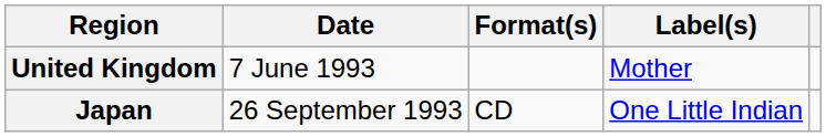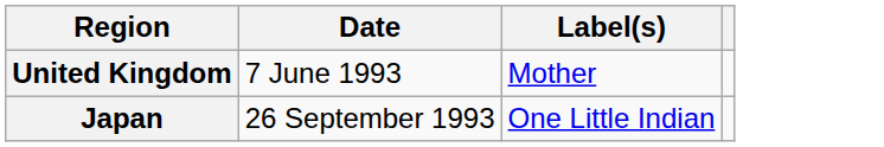 <table class="wikitable plainrowheaders">
 <tr>
 <th scope="col">Region</th>
 <th scope="col">Date</th>
-<th scope="col">Format(s)</th>
 <th scope="col">Label(s)</th>
 <th scope="col"></th>
 </tr>
 <tr>
 <th scope="row">United Kingdom</th>
 <td>7 June 1993</td>
-<td></td>
 <td><a href='#'>Mother</a></td>
 <td></td>
 </tr>
 <tr>
 <th scope="row">Japan</th>
 <td>26 September 1993</td>
-<td>CD</td>
 <td><a href='#'>One Little Indian</a></td>
 <td></td>
 </tr>
 </table>
